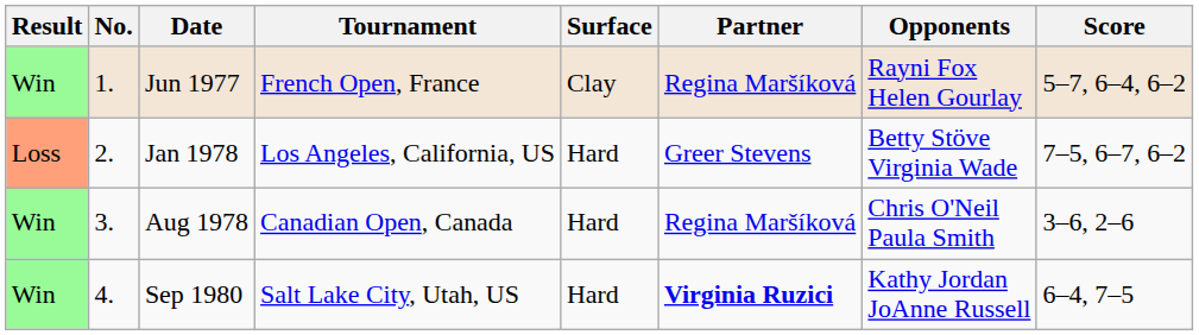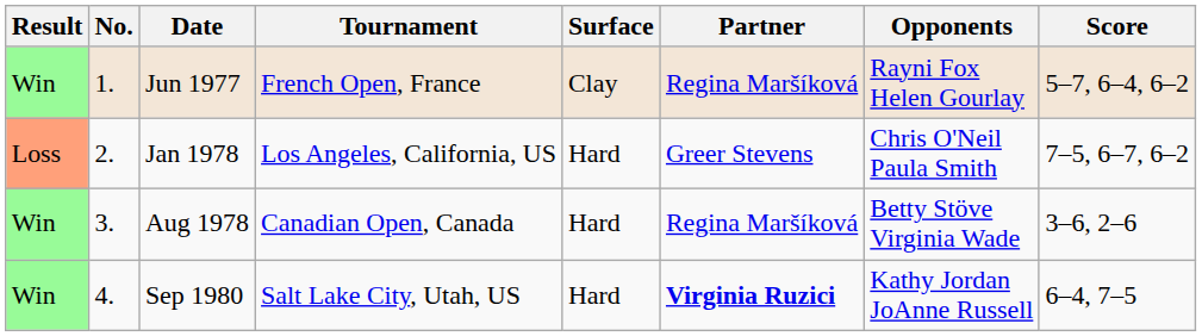 <table class="sortable wikitable">
 <tr>
 <th>Result</th>
 <th>No.</th>
 <th>Date</th>
 <th>Tournament</th>
 <th>Surface</th>
 <th>Partner</th>
 <th>Opponents</th>
 <th>Score</th>
 </tr>
 <tr bgcolor="f3e6d7">
 <td style="background:#98fb98;">Win</td>
 <td>1.</td>
 <td>Jun 1977</td>
 <td><a href='#'>French Open</a>, France</td>
 <td>Clay</td>
 <td> <a href='#'>Regina Maršíková</a></td>
 <td> <a href='#'>Rayni Fox</a> <br>  <a href='#'>Helen Gourlay</a></td>
 <td>5–7, 6–4, 6–2</td>
 </tr>
 <tr>
 <td style="background:#ffa07a;">Loss</td>
 <td>2.</td>
 <td>Jan 1978</td>
 <td><a href='#'>Los Angeles</a>, California, US</td>
 <td>Hard</td>
 <td> <a href='#'>Greer Stevens</a></td>
-<td> <a href='#'>Betty Stöve</a> <br>  <a href='#'>Virginia Wade</a></td>
+<td> <a href='#'>Chris O'Neil</a> <br>  <a href='#'>Paula Smith</a></td>
 <td>7–5, 6–7, 6–2</td>
 </tr>
 <tr>
 <td style="background:#98fb98;">Win</td>
 <td>3.</td>
 <td>Aug 1978</td>
 <td><a href='#'>Canadian Open</a>, Canada</td>
 <td>Hard</td>
 <td> <a href='#'>Regina Maršíková</a></td>
-<td> <a href='#'>Chris O'Neil</a> <br>  <a href='#'>Paula Smith</a></td>
+<td> <a href='#'>Betty Stöve</a> <br>  <a href='#'>Virginia Wade</a></td>
 <td>3–6, 2–6</td>
 </tr>
 <tr>
 <td style="background:#98fb98;">Win</td>
 <td>4.</td>
 <td>Sep 1980</td>
 <td><a href='#'>Salt Lake City</a>, Utah, US</td>
 <td>Hard</td>
 <td><strong> <a href='#'>Virginia Ruzici</a></strong></td>
 <td> <a href='#'>Kathy Jordan</a> <br>  <a href='#'>JoAnne Russell</a></td>
 <td>6–4, 7–5</td>
 </tr>
 </table>
